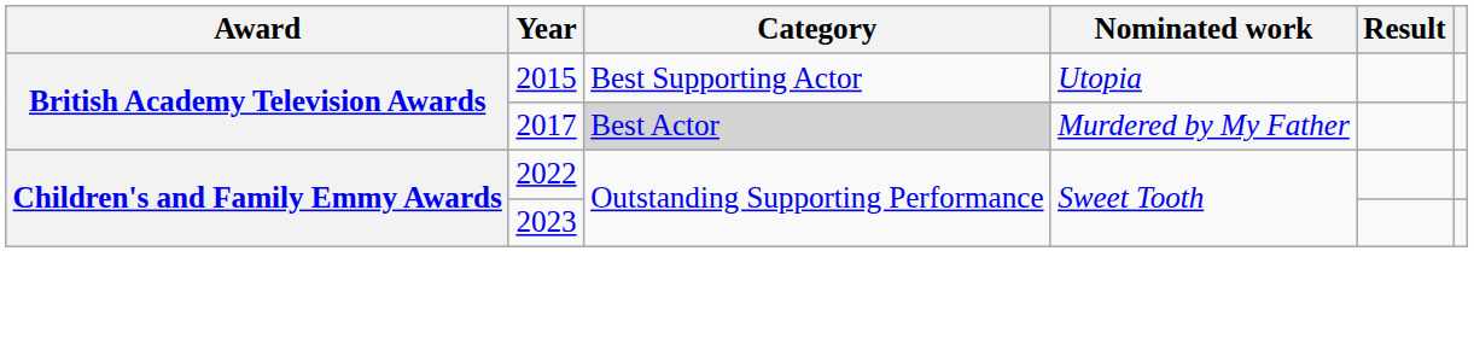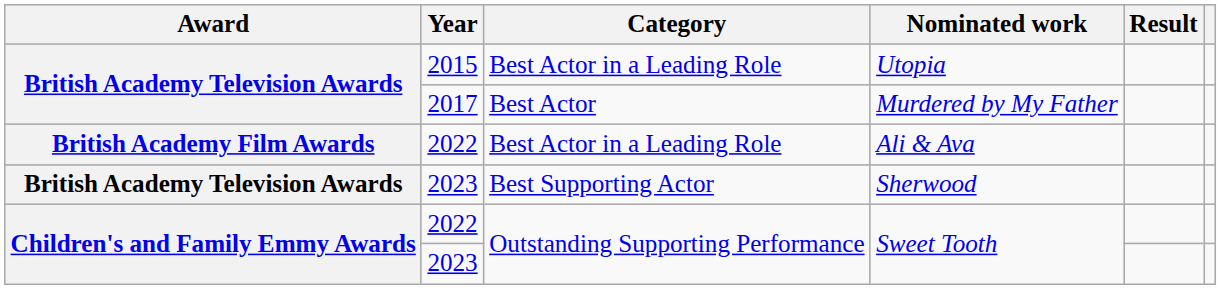 <table class="wikitable plainrowheaders sortable">
 <tr>
 <th scope="col">Award</th>
 <th scope="col">Year</th>
 <th scope="col">Category</th>
 <th scope="col">Nominated work</th>
 <th scope="col">Result</th>
 <th scope="col" class="unsortable"></th>
 </tr>
 <tr>
 <th scope="row"  rowspan="2"><a href='#'>British Academy Television Awards</a></th>
 <td><a href='#'>2015</a></td>
-<td><a href='#'>Best Supporting Actor</a></td>
+<td><a href='#'>Best Actor in a Leading Role</a></td>
 <td><a href='#'><em>Utopia</em></a></td>
 <td></td>
 <td></td>
 </tr>
 <tr>
 <td><a href='#'>2017</a></td>
-<td style="background: lightgrey;"><a href='#'>Best Actor</a></td>
+<td><a href='#'>Best Actor</a></td>
 <td><em><a href='#'>Murdered by My Father</a></em></td>
+<td></td>
+<td style="text-align:center"></td>
+</tr>
+<tr>
+<th scope="row"><a href='#'>British Academy Film Awards</a></th>
+<td><a href='#'>2022</a></td>
+<td><a href='#'>Best Actor in a Leading Role</a></td>
+<td><em><a href='#'>Ali & Ava</a></em></td>
+<td></td>
+<td style="text-align:center"></td>
+</tr>
+<tr>
+<th scope="row">British Academy Television Awards</th>
+<td><a href='#'>2023</a></td>
+<td><a href='#'>Best Supporting Actor</a></td>
+<td><em><a href='#'>Sherwood</a></em></td>
 <td></td>
 <td style="text-align:center"></td>
 </tr>
 <tr>
 <th scope="row"  rowspan="2"><a href='#'>Children's and Family Emmy Awards</a></th>
 <td><a href='#'>2022</a></td>
 <td rowspan="2"><a href='#'>Outstanding Supporting Performance</a></td>
 <td rowspan="2"><em><a href='#'>Sweet Tooth</a></em></td>
 <td></td>
 <td style="text-align:center"></td>
 </tr>
 <tr>
 <td><a href='#'>2023</a></td>
 <td></td>
 <td style="text-align:center"></td>
 </tr>
 </table>
